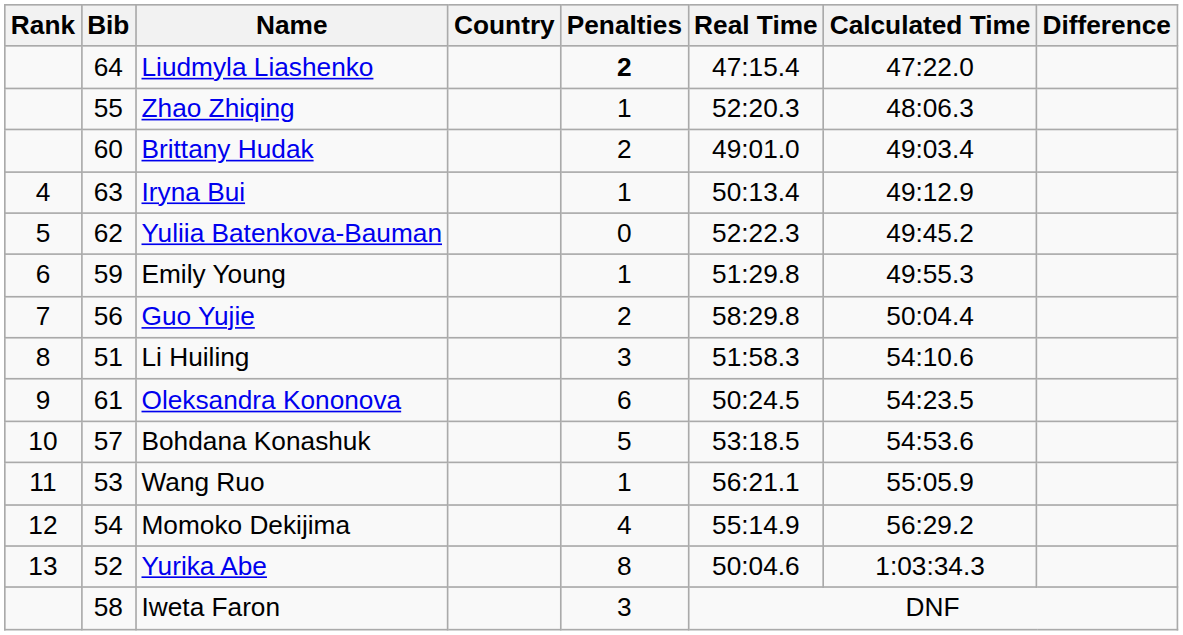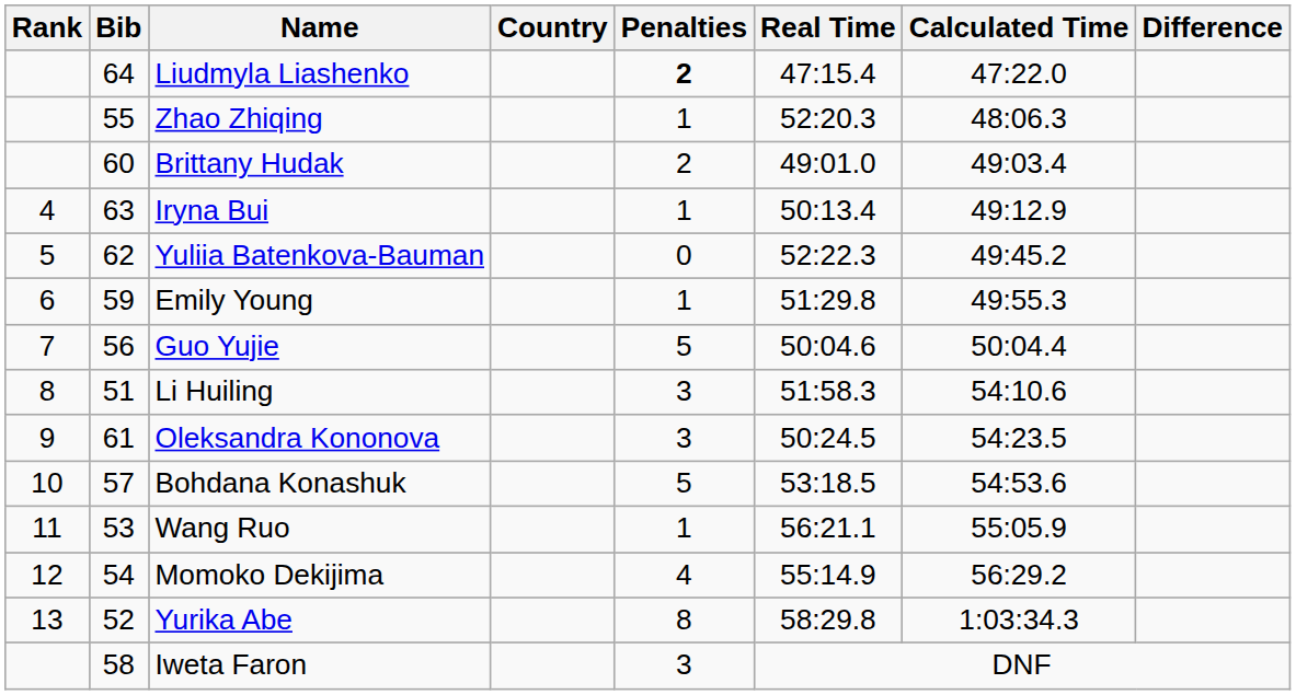 <table class="wikitable sortable" style="text-align:center">
 <tr>
 <th>Rank</th>
 <th>Bib</th>
 <th>Name</th>
 <th>Country</th>
 <th>Penalties</th>
 <th>Real Time</th>
 <th>Calculated Time</th>
 <th>Difference</th>
 </tr>
 <tr>
 <td></td>
 <td>64</td>
 <td align="left"><a href='#'>Liudmyla Liashenko</a></td>
 <td align="left"></td>
 <td><strong>2</strong></td>
 <td>47:15.4</td>
 <td>47:22.0</td>
 <td></td>
 </tr>
 <tr>
 <td></td>
 <td>55</td>
 <td align="left"><a href='#'>Zhao Zhiqing</a></td>
 <td align="left"></td>
 <td>1</td>
 <td>52:20.3</td>
 <td>48:06.3</td>
 <td></td>
 </tr>
 <tr>
 <td></td>
 <td>60</td>
 <td align="left"><a href='#'>Brittany Hudak</a></td>
 <td align="left"></td>
 <td>2</td>
 <td>49:01.0</td>
 <td>49:03.4</td>
 <td></td>
 </tr>
 <tr>
 <td>4</td>
 <td>63</td>
 <td align="left"><a href='#'>Iryna Bui</a></td>
 <td align="left"></td>
 <td>1</td>
 <td>50:13.4</td>
 <td>49:12.9</td>
 <td></td>
 </tr>
 <tr>
 <td>5</td>
 <td>62</td>
 <td align="left"><a href='#'>Yuliia Batenkova-Bauman</a></td>
 <td align="left"></td>
 <td>0</td>
 <td>52:22.3</td>
 <td>49:45.2</td>
 <td></td>
 </tr>
 <tr>
 <td>6</td>
 <td>59</td>
 <td align="left">Emily Young</td>
 <td align="left"></td>
 <td>1</td>
 <td>51:29.8</td>
 <td>49:55.3</td>
 <td></td>
 </tr>
 <tr>
 <td>7</td>
 <td>56</td>
 <td align="left"><a href='#'>Guo Yujie</a></td>
 <td align="left"></td>
-<td>2</td>
-<td>58:29.8</td>
+<td>5</td>
+<td>50:04.6</td>
 <td>50:04.4</td>
 <td></td>
 </tr>
 <tr>
 <td>8</td>
 <td>51</td>
 <td align="left">Li Huiling</td>
 <td align="left"></td>
 <td>3</td>
 <td>51:58.3</td>
 <td>54:10.6</td>
 <td></td>
 </tr>
 <tr>
 <td>9</td>
 <td>61</td>
 <td align="left"><a href='#'>Oleksandra Kononova</a></td>
 <td align="left"></td>
-<td>6</td>
+<td>3</td>
 <td>50:24.5</td>
 <td>54:23.5</td>
 <td></td>
 </tr>
 <tr>
 <td>10</td>
 <td>57</td>
 <td align="left">Bohdana Konashuk</td>
 <td align="left"></td>
 <td>5</td>
 <td>53:18.5</td>
 <td>54:53.6</td>
 <td></td>
 </tr>
 <tr>
 <td>11</td>
 <td>53</td>
 <td align="left">Wang Ruo</td>
 <td align="left"></td>
 <td>1</td>
 <td>56:21.1</td>
 <td>55:05.9</td>
 <td></td>
 </tr>
 <tr>
 <td>12</td>
 <td>54</td>
 <td align="left">Momoko Dekijima</td>
 <td align="left"></td>
 <td>4</td>
 <td>55:14.9</td>
 <td>56:29.2</td>
 <td></td>
 </tr>
 <tr>
 <td>13</td>
 <td>52</td>
 <td align="left"><a href='#'>Yurika Abe</a></td>
 <td align="left"></td>
 <td>8</td>
-<td>50:04.6</td>
+<td>58:29.8</td>
 <td>1:03:34.3</td>
 <td></td>
 </tr>
 <tr>
 <td></td>
 <td>58</td>
 <td align="left">Iweta Faron</td>
 <td align="left"></td>
 <td>3</td>
 <td colspan=3>DNF</td>
 </tr>
 </table>
